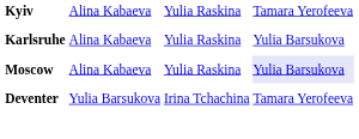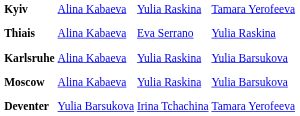 <table>
 <tr>
 <th scope=row style="text-align:left">Kyiv</th>
 <td style="height:30px;"> <a href='#'>Alina Kabaeva</a></td>
 <td style="height:30px;"> <a href='#'>Yulia Raskina</a></td>
 <td style="height:30px;"> <a href='#'>Tamara Yerofeeva</a></td>
+</tr>
+<tr>
+<th scope=row style="text-align:left">Thiais</th>
+<td style="height:30px;"> <a href='#'>Alina Kabaeva</a></td>
+<td style="height:30px;"> <a href='#'>Eva Serrano</a></td>
+<td style="height:30px;"> <a href='#'>Yulia Raskina</a></td>
 </tr>
 <tr>
 <th scope=row style="text-align:left">Karlsruhe</th>
 <td style="height:30px;"> <a href='#'>Alina Kabaeva</a></td>
 <td style="height:30px;"> <a href='#'>Yulia Raskina</a></td>
 <td style="height:30px;"> <a href='#'>Yulia Barsukova</a></td>
 </tr>
 <tr>
 <th scope=row style="text-align:left">Moscow</th>
 <td style="height:30px;"> <a href='#'>Alina Kabaeva</a></td>
 <td style="height:30px;"> <a href='#'>Yulia Raskina</a></td>
-<td style="background: lavender; height:30px;"> <a href='#'>Yulia Barsukova</a></td>
+<td style="height:30px;"> <a href='#'>Yulia Barsukova</a></td>
 </tr>
 <tr>
 <th scope=row style="text-align:left">Deventer</th>
 <td style="height:30px;"> <a href='#'>Yulia Barsukova</a></td>
 <td style="height:30px;"> <a href='#'>Irina Tchachina</a></td>
 <td style="height:30px;"> <a href='#'>Tamara Yerofeeva</a></td>
 </tr>
 <tr>
 </tr>
 </table>
